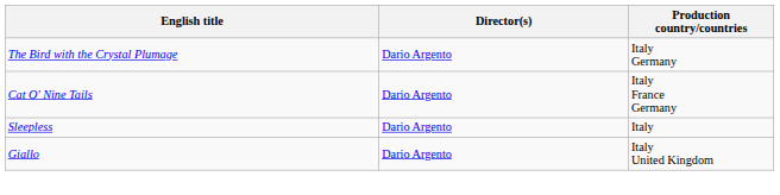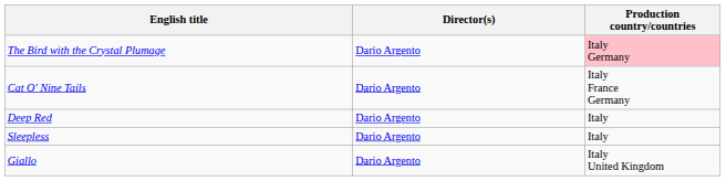 <table class="sortable wikitable" width="80%" cellpadding="5">
 <tr>
 <th width="30%">English title</th>
 <th width="20%">Director(s)</th>
 <th width="10%">Production country/countries</th>
 </tr>
 <tr>
 <td><em><a href='#'>The Bird with the Crystal Plumage</a></em></td>
 <td><a href='#'>Dario Argento</a></td>
-<td>Italy<br>Germany</td>
+<td style="background: pink;">Italy<br>Germany</td>
 </tr>
 <tr>
 <td><em><a href='#'>Cat O' Nine Tails</a></em></td>
 <td><a href='#'>Dario Argento</a></td>
 <td>Italy<br>France<br>Germany</td>
+</tr>
+<tr>
+<td><em><a href='#'>Deep Red</a></em></td>
+<td><a href='#'>Dario Argento</a></td>
+<td>Italy</td>
 </tr>
 <tr>
 <td><em><a href='#'>Sleepless</a></em></td>
 <td><a href='#'>Dario Argento</a></td>
 <td>Italy</td>
 </tr>
 <tr>
 <td><em><a href='#'>Giallo</a></em></td>
 <td><a href='#'>Dario Argento</a></td>
 <td>Italy<br>United Kingdom</td>
 </tr>
 </table>
